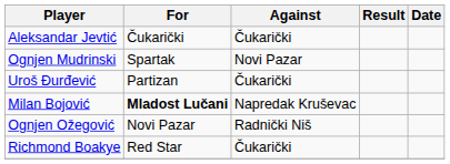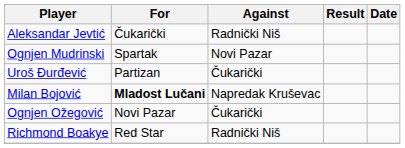 <table class="wikitable">
 <tr>
 <th>Player</th>
 <th>For</th>
 <th>Against</th>
 <th style="text-align:center;">Result</th>
 <th>Date</th>
 </tr>
 <tr>
 <td> <a href='#'>Aleksandar Jevtić</a></td>
 <td>Čukarički</td>
-<td>Čukarički</td>
+<td>Radnički Niš</td>
 <td style="text-align:center;"></td>
 <td></td>
 </tr>
 <tr>
 <td> <a href='#'>Ognjen Mudrinski</a></td>
 <td>Spartak</td>
 <td>Novi Pazar</td>
 <td style="text-align:center;"></td>
 <td></td>
 </tr>
 <tr>
 <td> <a href='#'>Uroš Đurđević</a></td>
 <td>Partizan</td>
 <td>Čukarički</td>
 <td style="text-align:center;"></td>
 <td></td>
 </tr>
 <tr>
 <td> <a href='#'>Milan Bojović</a></td>
 <td><strong>Mladost Lučani</strong></td>
 <td>Napredak Kruševac</td>
 <td style="text-align:center;"></td>
 <td></td>
 </tr>
 <tr>
 <td> <a href='#'>Ognjen Ožegović</a></td>
 <td>Novi Pazar</td>
-<td>Radnički Niš</td>
+<td>Čukarički</td>
 <td style="text-align:center;"></td>
 <td></td>
 </tr>
 <tr>
 <td> <a href='#'>Richmond Boakye</a></td>
 <td>Red Star</td>
-<td>Čukarički</td>
+<td>Radnički Niš</td>
 <td style="text-align:center;"></td>
 <td></td>
 </tr>
 <tr>
 </tr>
 </table>
